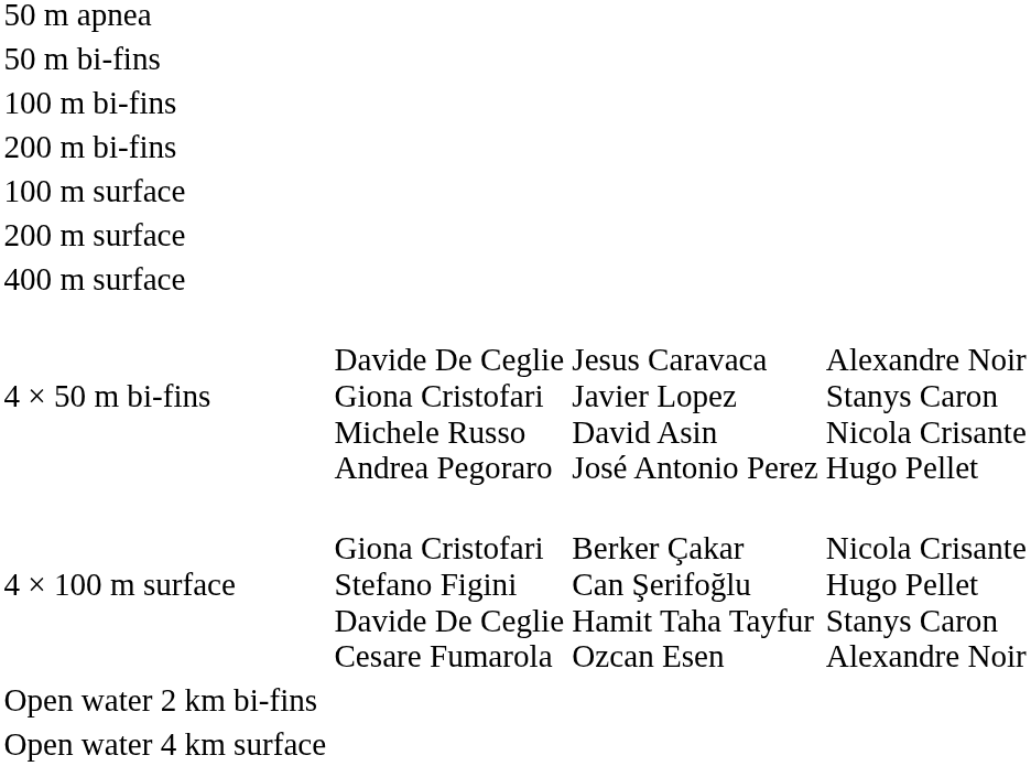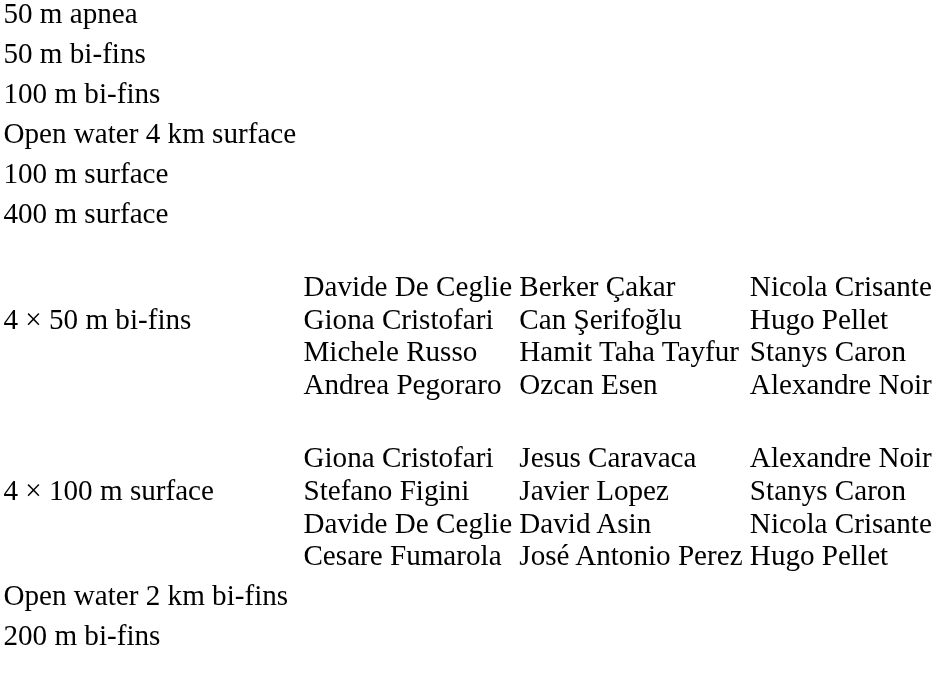 <table>
 <tr>
 <td>50 m apnea</td>
 <td></td>
 <td></td>
 <td></td>
 </tr>
 <tr>
 <td>50 m bi-fins</td>
 <td></td>
 <td></td>
 <td></td>
 </tr>
 <tr>
 <td>100 m bi-fins</td>
 <td></td>
 <td nowrap></td>
 <td></td>
 </tr>
 <tr>
-<td>200 m bi-fins</td>
-<td></td>
-<td></td>
-<td nowrap></td>
-</tr>
-<tr>
-<td>100 m surface</td>
+<td>Open water 4 km surface</td>
 <td></td>
 <td></td>
 <td></td>
 </tr>
 <tr>
-<td>200 m surface</td>
+<td>100 m surface</td>
 <td></td>
 <td></td>
 <td></td>
 </tr>
 <tr>
 <td>400 m surface</td>
 <td></td>
 <td></td>
 <td></td>
 </tr>
 <tr>
 <td>4 × 50 m bi-fins</td>
 <td><br>Davide De Ceglie<br>Giona Cristofari<br>Michele Russo<br>Andrea Pegoraro</td>
-<td><br>Jesus Caravaca<br>Javier Lopez<br>David Asin<br>José Antonio Perez</td>
-<td><br>Alexandre Noir<br>Stanys Caron<br>Nicola Crisante<br>Hugo Pellet</td>
+<td><br>Berker Çakar<br>Can Şerifoğlu<br>Hamit Taha Tayfur<br>Ozcan Esen</td>
+<td><br>Nicola Crisante<br>Hugo Pellet<br>Stanys Caron<br>Alexandre Noir</td>
 </tr>
 <tr>
 <td>4 × 100 m surface</td>
 <td><br>Giona Cristofari<br>Stefano Figini<br>Davide De Ceglie<br>Cesare Fumarola</td>
-<td><br>Berker Çakar<br>Can Şerifoğlu<br>Hamit Taha Tayfur<br>Ozcan Esen</td>
-<td><br>Nicola Crisante<br>Hugo Pellet<br>Stanys Caron<br>Alexandre Noir</td>
+<td><br>Jesus Caravaca<br>Javier Lopez<br>David Asin<br>José Antonio Perez</td>
+<td><br>Alexandre Noir<br>Stanys Caron<br>Nicola Crisante<br>Hugo Pellet</td>
 </tr>
 <tr>
 <td>Open water 2 km bi-fins</td>
 <td nowrap></td>
 <td></td>
 <td></td>
 </tr>
 <tr>
-<td>Open water 4 km surface</td>
+<td>200 m bi-fins</td>
 <td></td>
 <td></td>
-<td></td>
+<td nowrap></td>
 </tr>
 </table>
